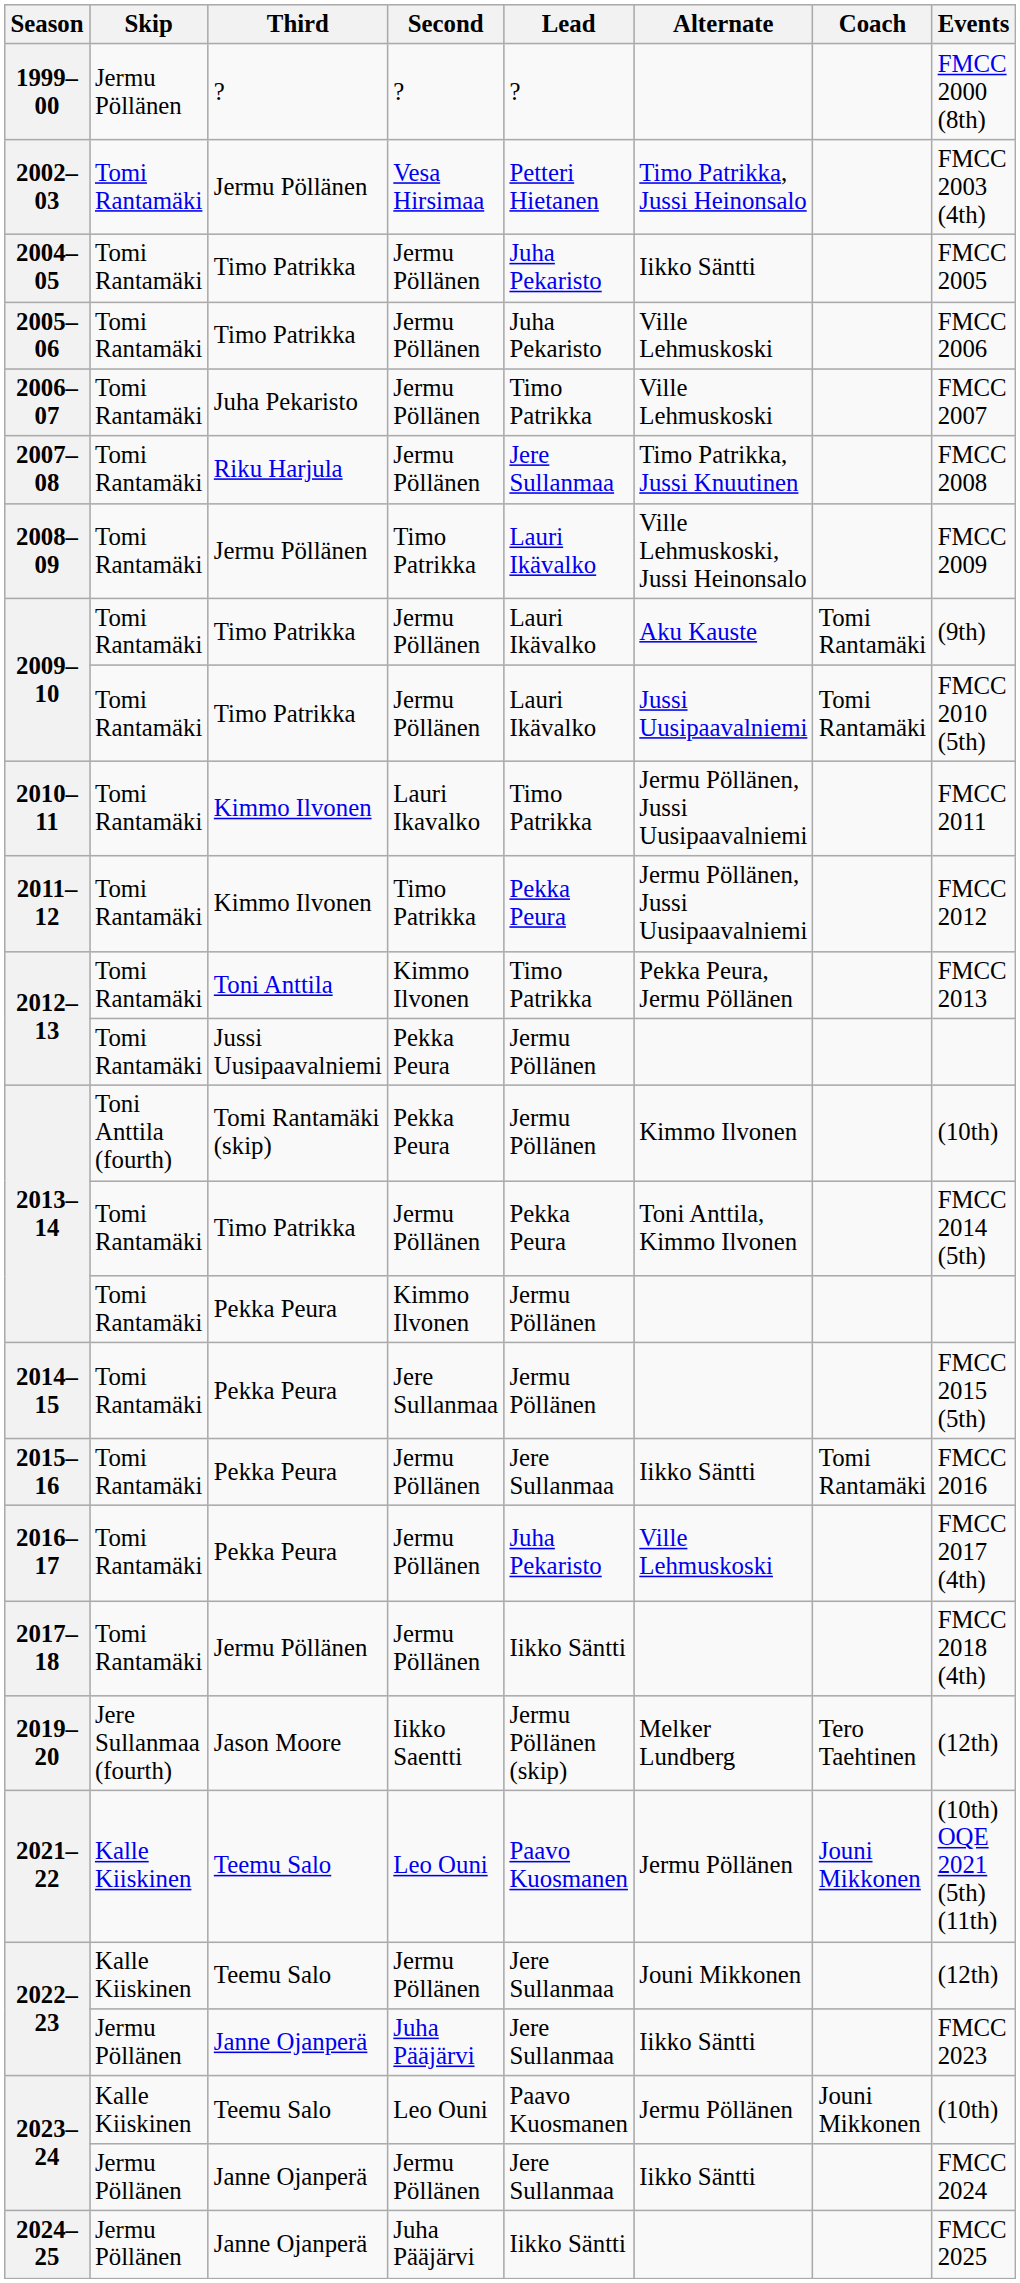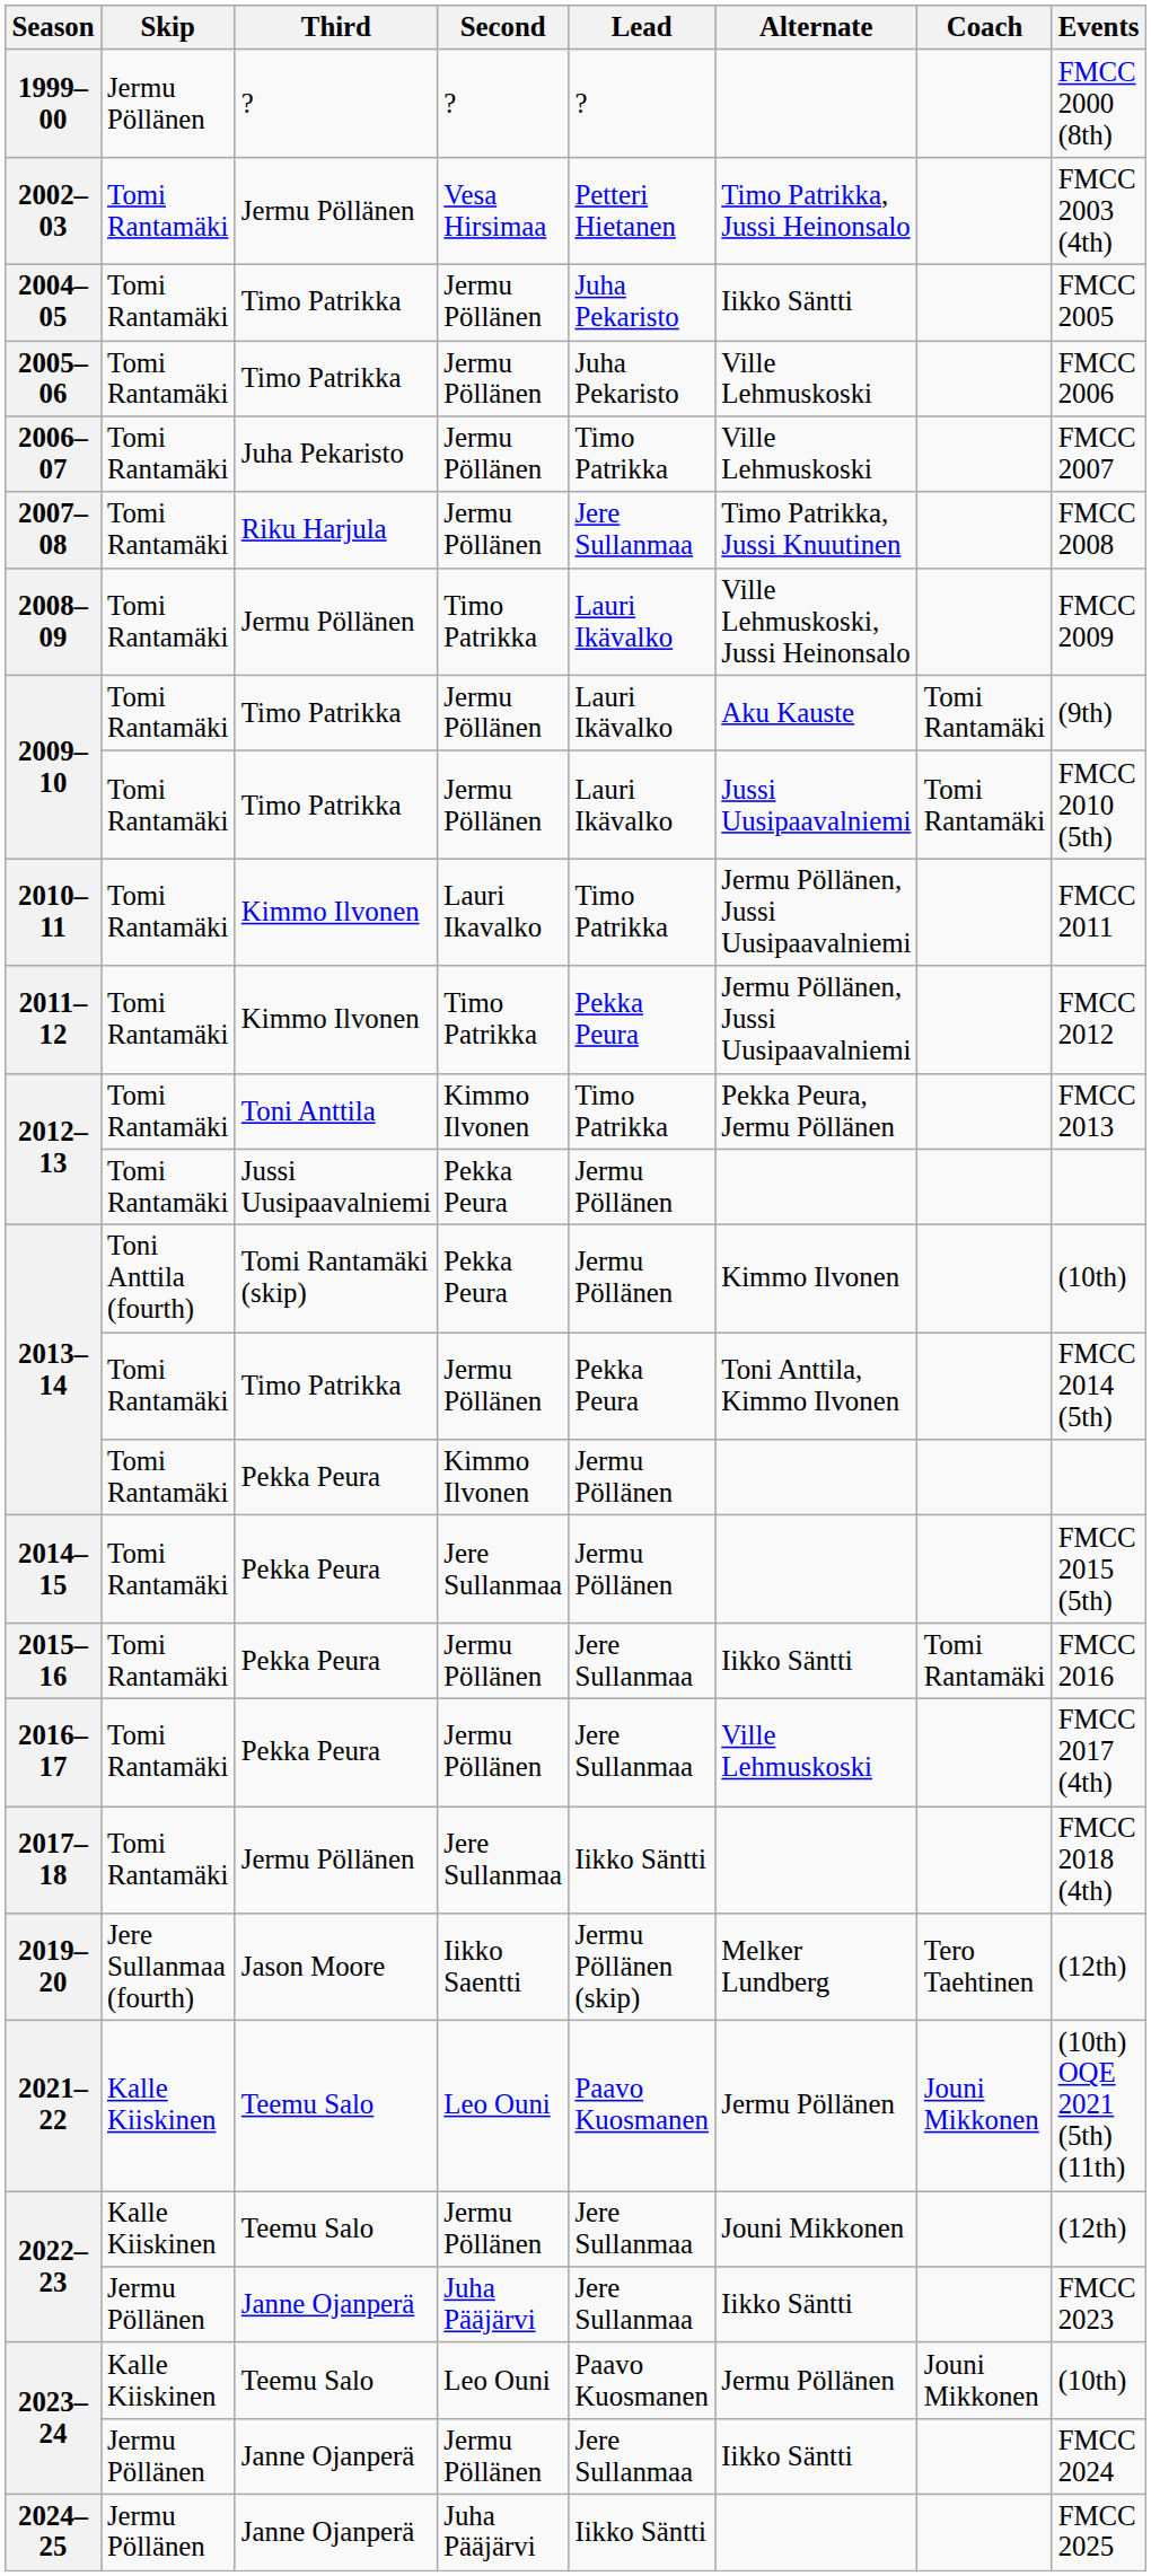 <table class="wikitable">
 <tr>
 <th scope="col">Season</th>
 <th scope="col">Skip</th>
 <th scope="col">Third</th>
 <th scope="col">Second</th>
 <th scope="col">Lead</th>
 <th scope="col">Alternate</th>
 <th scope="col">Coach</th>
 <th scope="col">Events</th>
 </tr>
 <tr>
 <th scope="row">1999–00</th>
 <td>Jermu Pöllänen</td>
 <td>?</td>
 <td>?</td>
 <td>?</td>
 <td></td>
 <td></td>
 <td><a href='#'>FMCC</a> 2000 (8th)</td>
 </tr>
 <tr>
 <th scope="row">2002–03</th>
 <td><a href='#'>Tomi Rantamäki</a></td>
 <td>Jermu Pöllänen</td>
 <td><a href='#'>Vesa Hirsimaa</a></td>
 <td><a href='#'>Petteri Hietanen</a></td>
 <td><a href='#'>Timo Patrikka</a>,<br><a href='#'>Jussi Heinonsalo</a></td>
 <td></td>
 <td>FMCC 2003 (4th)</td>
 </tr>
 <tr>
 <th scope="row">2004–05</th>
 <td>Tomi Rantamäki</td>
 <td>Timo Patrikka</td>
 <td>Jermu Pöllänen</td>
 <td><a href='#'>Juha Pekaristo</a></td>
 <td>Iikko Säntti</td>
 <td></td>
 <td>FMCC 2005 </td>
 </tr>
 <tr>
 <th scope="row">2005–06</th>
 <td>Tomi Rantamäki</td>
 <td>Timo Patrikka</td>
 <td>Jermu Pöllänen</td>
 <td>Juha Pekaristo</td>
 <td>Ville Lehmuskoski</td>
 <td></td>
 <td>FMCC 2006 </td>
 </tr>
 <tr>
 <th scope="row">2006–07</th>
 <td>Tomi Rantamäki</td>
 <td>Juha Pekaristo</td>
 <td>Jermu Pöllänen</td>
 <td>Timo Patrikka</td>
 <td>Ville Lehmuskoski</td>
 <td></td>
 <td>FMCC 2007 </td>
 </tr>
 <tr>
 <th scope="row">2007–08</th>
 <td>Tomi Rantamäki</td>
 <td><a href='#'>Riku Harjula</a></td>
 <td>Jermu Pöllänen</td>
 <td><a href='#'>Jere Sullanmaa</a></td>
 <td>Timo Patrikka,<br><a href='#'>Jussi Knuutinen</a></td>
 <td></td>
 <td>FMCC 2008 </td>
 </tr>
 <tr>
 <th scope="row">2008–09</th>
 <td>Tomi Rantamäki</td>
 <td>Jermu Pöllänen</td>
 <td>Timo Patrikka</td>
 <td><a href='#'>Lauri Ikävalko</a></td>
 <td>Ville Lehmuskoski,<br>Jussi Heinonsalo</td>
 <td></td>
 <td>FMCC 2009 </td>
 </tr>
 <tr>
 <th scope="row" rowspan="2">2009–10</th>
 <td>Tomi Rantamäki</td>
 <td>Timo Patrikka</td>
 <td>Jermu Pöllänen</td>
 <td>Lauri Ikävalko</td>
 <td><a href='#'>Aku Kauste</a></td>
 <td>Tomi Rantamäki</td>
 <td> (9th)</td>
 </tr>
 <tr>
 <td>Tomi Rantamäki</td>
 <td>Timo Patrikka</td>
 <td>Jermu Pöllänen</td>
 <td>Lauri Ikävalko</td>
 <td><a href='#'>Jussi Uusipaavalniemi</a></td>
 <td>Tomi Rantamäki</td>
 <td>FMCC 2010 (5th)</td>
 </tr>
 <tr>
 <th scope="row">2010–11</th>
 <td>Tomi Rantamäki</td>
 <td><a href='#'>Kimmo Ilvonen</a></td>
 <td>Lauri Ikavalko</td>
 <td>Timo Patrikka</td>
 <td>Jermu Pöllänen,<br>Jussi Uusipaavalniemi</td>
 <td></td>
 <td>FMCC 2011 </td>
 </tr>
 <tr>
 <th scope="row">2011–12</th>
 <td>Tomi Rantamäki</td>
 <td>Kimmo Ilvonen</td>
 <td>Timo Patrikka</td>
 <td><a href='#'>Pekka Peura</a></td>
 <td>Jermu Pöllänen,<br>Jussi Uusipaavalniemi</td>
 <td></td>
 <td>FMCC 2012 </td>
 </tr>
 <tr>
 <th scope="row" rowspan="2">2012–13</th>
 <td>Tomi Rantamäki</td>
 <td><a href='#'>Toni Anttila</a></td>
 <td>Kimmo Ilvonen</td>
 <td>Timo Patrikka</td>
 <td>Pekka Peura,<br>Jermu Pöllänen</td>
 <td></td>
 <td>FMCC 2013 </td>
 </tr>
 <tr>
 <td>Tomi Rantamäki</td>
 <td>Jussi Uusipaavalniemi</td>
 <td>Pekka Peura</td>
 <td>Jermu Pöllänen</td>
 <td></td>
 <td></td>
 <td></td>
 </tr>
 <tr>
 <th scope="row" rowspan="3">2013–14</th>
 <td>Toni Anttila (fourth)</td>
 <td>Tomi Rantamäki (skip)</td>
 <td>Pekka Peura</td>
 <td>Jermu Pöllänen</td>
 <td>Kimmo Ilvonen</td>
 <td></td>
 <td> (10th)</td>
 </tr>
 <tr>
 <td>Tomi Rantamäki</td>
 <td>Timo Patrikka</td>
 <td>Jermu Pöllänen</td>
 <td>Pekka Peura</td>
 <td>Toni Anttila,<br>Kimmo Ilvonen</td>
 <td></td>
 <td>FMCC 2014 (5th)</td>
 </tr>
 <tr>
 <td>Tomi Rantamäki</td>
 <td>Pekka Peura</td>
 <td>Kimmo Ilvonen</td>
 <td>Jermu Pöllänen</td>
 <td></td>
 <td></td>
 <td></td>
 </tr>
 <tr>
 <th scope="row">2014–15</th>
 <td>Tomi Rantamäki</td>
 <td>Pekka Peura</td>
 <td>Jere Sullanmaa</td>
 <td>Jermu Pöllänen</td>
 <td></td>
 <td></td>
 <td>FMCC 2015 (5th)</td>
 </tr>
 <tr>
 <th scope="row">2015–16</th>
 <td>Tomi Rantamäki</td>
 <td>Pekka Peura</td>
 <td>Jermu Pöllänen</td>
 <td>Jere Sullanmaa</td>
 <td>Iikko Säntti</td>
 <td>Tomi Rantamäki</td>
 <td>FMCC 2016 </td>
 </tr>
 <tr>
 <th scope="row">2016–17</th>
 <td>Tomi Rantamäki</td>
 <td>Pekka Peura</td>
 <td>Jermu Pöllänen</td>
-<td><a href='#'>Juha Pekaristo</a></td>
+<td>Jere Sullanmaa</td>
 <td><a href='#'>Ville Lehmuskoski</a></td>
 <td></td>
 <td>FMCC 2017 (4th)</td>
 </tr>
 <tr>
 <th scope="row">2017–18</th>
 <td>Tomi Rantamäki</td>
 <td>Jermu Pöllänen</td>
-<td>Jermu Pöllänen</td>
+<td>Jere Sullanmaa</td>
 <td>Iikko Säntti</td>
 <td></td>
 <td></td>
 <td>FMCC 2018 (4th)</td>
 </tr>
 <tr>
 <th scope="row">2019–20</th>
 <td>Jere Sullanmaa (fourth)</td>
 <td>Jason Moore</td>
 <td>Iikko Saentti</td>
 <td>Jermu Pöllänen (skip)</td>
 <td>Melker Lundberg</td>
 <td>Tero Taehtinen</td>
 <td> (12th)</td>
 </tr>
 <tr>
 <th scope="row">2021–22</th>
 <td><a href='#'>Kalle Kiiskinen</a></td>
 <td><a href='#'>Teemu Salo</a></td>
 <td><a href='#'>Leo Ouni</a></td>
 <td><a href='#'>Paavo Kuosmanen</a></td>
 <td>Jermu Pöllänen</td>
 <td><a href='#'>Jouni Mikkonen</a></td>
 <td> (10th)<br><a href='#'>OQE 2021</a> (5th)<br> (11th)</td>
 </tr>
 <tr>
 <th scope="row" rowspan="2">2022–23</th>
 <td>Kalle Kiiskinen</td>
 <td>Teemu Salo</td>
 <td>Jermu Pöllänen</td>
 <td>Jere Sullanmaa</td>
 <td>Jouni Mikkonen</td>
 <td></td>
 <td> (12th)</td>
 </tr>
 <tr>
 <td>Jermu Pöllänen</td>
 <td><a href='#'>Janne Ojanperä</a></td>
 <td><a href='#'>Juha Pääjärvi</a></td>
 <td>Jere Sullanmaa</td>
 <td>Iikko Säntti</td>
 <td></td>
 <td>FMCC 2023 </td>
 </tr>
 <tr>
 <th scope="row" rowspan="2">2023–24</th>
 <td>Kalle Kiiskinen</td>
 <td>Teemu Salo</td>
 <td>Leo Ouni</td>
 <td>Paavo Kuosmanen</td>
 <td>Jermu Pöllänen</td>
 <td>Jouni Mikkonen</td>
 <td> (10th)</td>
 </tr>
 <tr>
 <td>Jermu Pöllänen</td>
 <td>Janne Ojanperä</td>
 <td>Jermu Pöllänen</td>
 <td>Jere Sullanmaa</td>
 <td>Iikko Säntti</td>
 <td></td>
 <td>FMCC 2024 </td>
 </tr>
 <tr>
 <th scope="row">2024–25</th>
 <td>Jermu Pöllänen</td>
 <td>Janne Ojanperä</td>
 <td>Juha Pääjärvi</td>
 <td>Iikko Säntti</td>
 <td></td>
 <td></td>
 <td>FMCC 2025 </td>
 </tr>
 </table>
